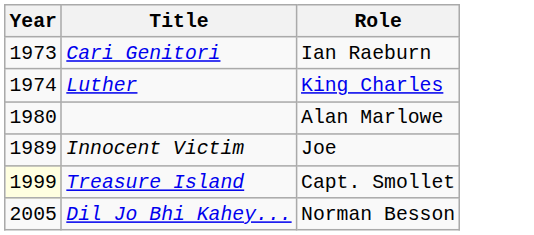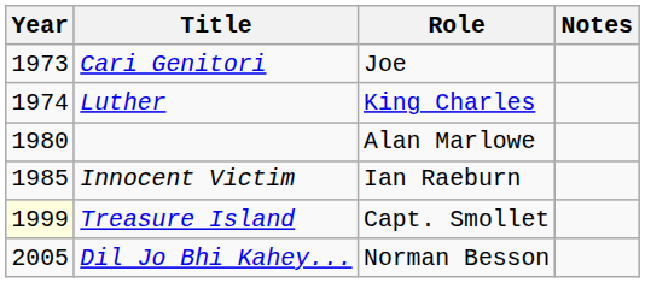 <table class="wikitable">
 <tr>
 <th>Year</th>
 <th>Title</th>
 <th>Role</th>
+<th>Notes</th>
 </tr>
 <tr>
 <td>1973</td>
 <td><em><a href='#'>Cari Genitori</a></em></td>
-<td>Ian Raeburn</td>
+<td>Joe</td>
+<td></td>
 </tr>
 <tr>
 <td>1974</td>
 <td><em><a href='#'>Luther</a></em></td>
 <td><a href='#'>King Charles</a></td>
+<td></td>
 </tr>
 <tr>
 <td>1980</td>
 <td><em></em></td>
 <td>Alan Marlowe</td>
+<td></td>
 </tr>
 <tr>
-<td>1989</td>
+<td>1985</td>
 <td><em>Innocent Victim</em></td>
-<td>Joe</td>
+<td>Ian Raeburn</td>
+<td></td>
 </tr>
 <tr>
 <td style="background: lightyellow;">1999</td>
 <td><em><a href='#'>Treasure Island</a></em></td>
 <td>Capt. Smollet</td>
+<td></td>
 </tr>
 <tr>
 <td>2005</td>
 <td><em><a href='#'>Dil Jo Bhi Kahey...</a></em></td>
 <td>Norman Besson</td>
+<td></td>
 </tr>
 </table>
